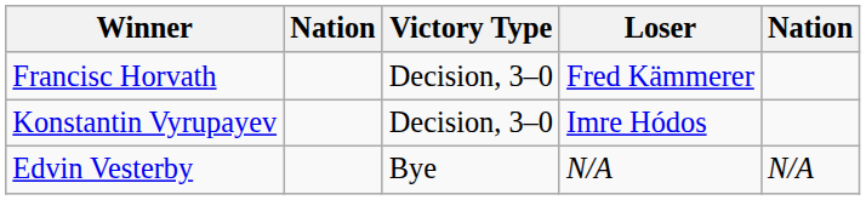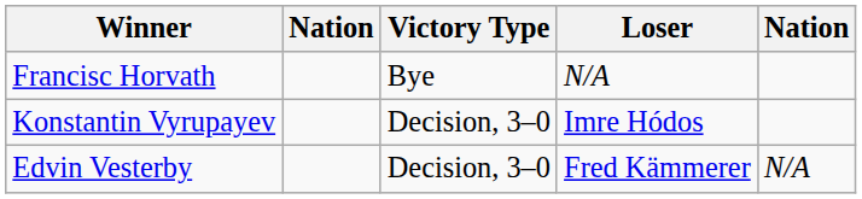 <table class="wikitable sortable" style="text-align:left;">
 <tr>
 <th>Winner</th>
 <th>Nation</th>
 <th>Victory Type</th>
 <th>Loser</th>
 <th>Nation</th>
 </tr>
 <tr>
 <td><a href='#'>Francisc Horvath</a></td>
 <td></td>
-<td>Decision, 3–0</td>
-<td><a href='#'>Fred Kämmerer</a></td>
+<td>Bye</td>
+<td><em>N/A</em></td>
 <td></td>
 </tr>
 <tr>
 <td><a href='#'>Konstantin Vyrupayev</a></td>
 <td></td>
 <td>Decision, 3–0</td>
 <td><a href='#'>Imre Hódos</a></td>
 <td></td>
 </tr>
 <tr>
 <td><a href='#'>Edvin Vesterby</a></td>
 <td></td>
-<td>Bye</td>
-<td><em>N/A</em></td>
+<td>Decision, 3–0</td>
+<td><a href='#'>Fred Kämmerer</a></td>
 <td><em>N/A</em></td>
 </tr>
 </table>
